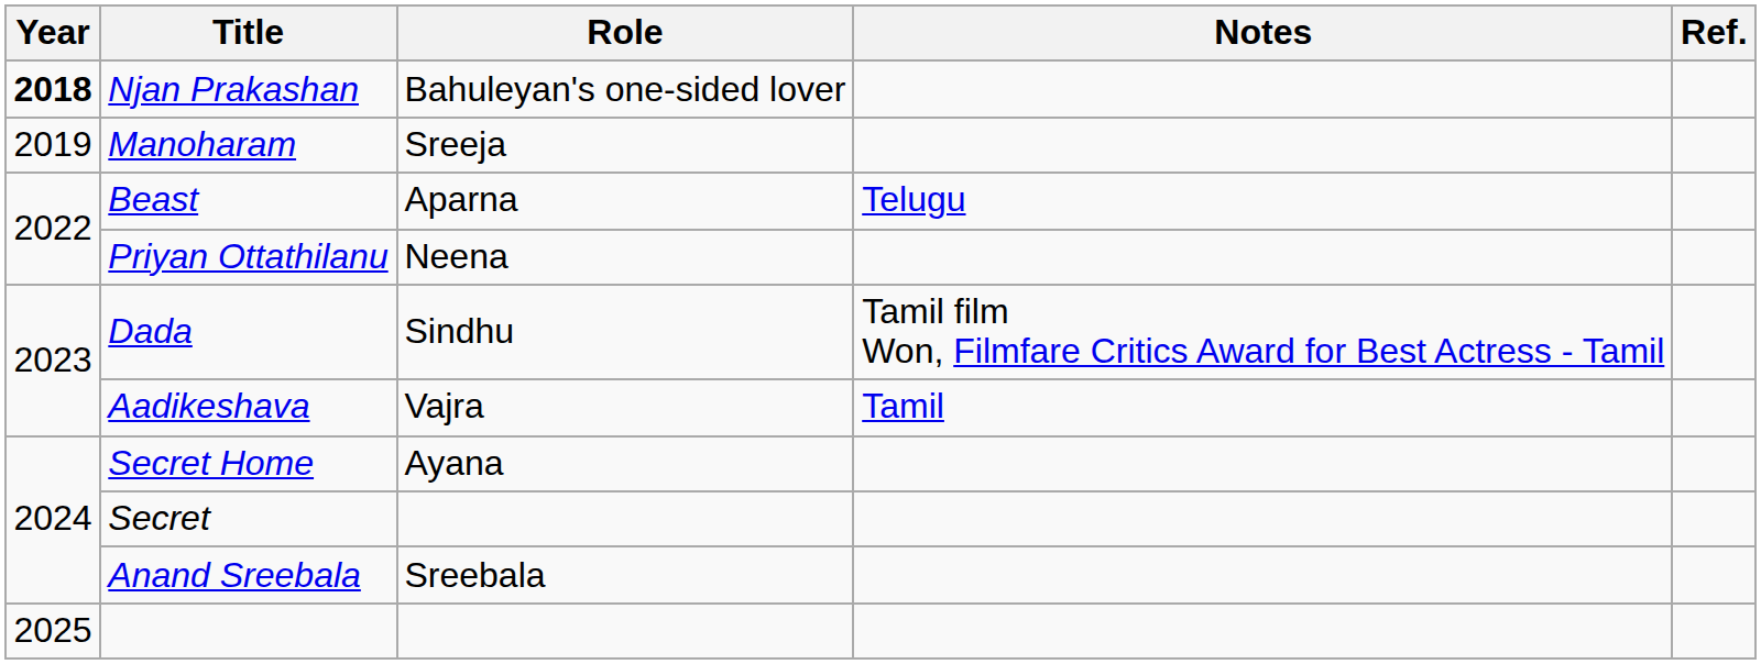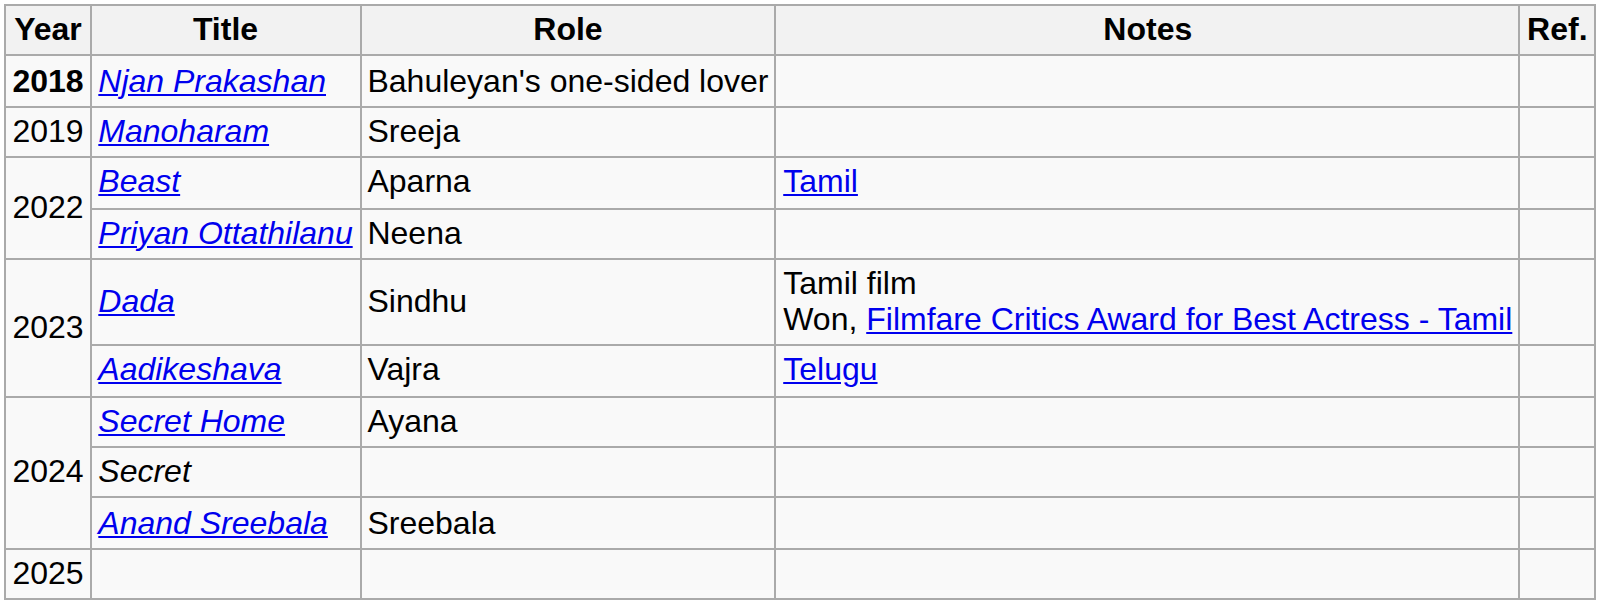 <table class="wikitable sortable">
 <tr>
 <th>Year</th>
 <th>Title</th>
 <th>Role</th>
 <th>Notes</th>
 <th class="unsortable">Ref.</th>
 </tr>
 <tr>
 <td><strong>2018</strong></td>
 <td><em><a href='#'>Njan Prakashan</a></em></td>
 <td>Bahuleyan's one-sided lover</td>
 <td></td>
 <td></td>
 </tr>
 <tr>
 <td>2019</td>
 <td><em><a href='#'>Manoharam</a></em></td>
 <td>Sreeja</td>
 <td></td>
 <td></td>
 </tr>
 <tr>
 <td rowspan=2>2022</td>
 <td><em><a href='#'>Beast</a></em></td>
 <td>Aparna</td>
-<td><a href='#'>Telugu</a></td>
+<td><a href='#'>Tamil</a></td>
 <td></td>
 </tr>
 <tr>
 <td><em><a href='#'>Priyan Ottathilanu</a></em></td>
 <td>Neena</td>
 <td></td>
 <td></td>
 </tr>
 <tr>
 <td rowspan=2>2023</td>
 <td><em><a href='#'>Dada</a></em></td>
 <td>Sindhu</td>
 <td>Tamil film <br> Won, <a href='#'>Filmfare Critics Award for Best Actress - Tamil</a></td>
 <td></td>
 </tr>
 <tr>
 <td><em><a href='#'>Aadikeshava</a></em></td>
 <td>Vajra</td>
-<td><a href='#'>Tamil</a></td>
+<td><a href='#'>Telugu</a></td>
 <td></td>
 </tr>
 <tr>
 <td rowspan=3>2024</td>
 <td><em><a href='#'>Secret Home</a></em></td>
 <td>Ayana</td>
 <td></td>
 <td></td>
 </tr>
 <tr>
 <td><em>Secret</em></td>
 <td></td>
 <td></td>
 <td></td>
 </tr>
 <tr>
 <td><em><a href='#'>Anand Sreebala</a></em></td>
 <td>Sreebala</td>
 <td></td>
 <td></td>
 </tr>
 <tr>
 <td>2025</td>
 <td></td>
 <td></td>
 <td></td>
 <td></td>
 </tr>
 <tr>
 </tr>
 </table>
